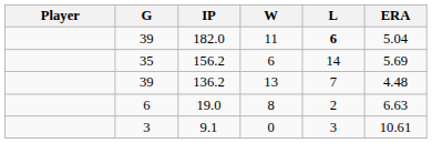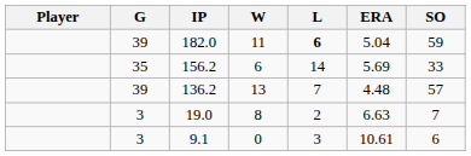 <table class="wikitable sortable">
 <tr>
 <th bgcolor="#DDDDFF" width="16%">Player</th>
 <th bgcolor="#DDDDFF" width="9%">G</th>
 <th bgcolor="#DDDDFF" width="9%">IP</th>
 <th bgcolor="#DDDDFF" width="9%">W</th>
 <th bgcolor="#DDDDFF" width="9%">L</th>
 <th bgcolor="#DDDDFF" width="9%">ERA</th>
+<th bgcolor="#DDDDFF" width="9%">SO</th>
 </tr>
 <tr align="center">
 <td></td>
 <td>39</td>
 <td>182.0</td>
 <td>11</td>
 <td><strong>6</strong></td>
 <td>5.04</td>
+<td>59</td>
 </tr>
 <tr align="center">
 <td></td>
 <td>35</td>
 <td>156.2</td>
 <td>6</td>
 <td>14</td>
 <td>5.69</td>
+<td>33</td>
 </tr>
 <tr align="center">
 <td></td>
 <td>39</td>
 <td>136.2</td>
 <td>13</td>
 <td>7</td>
 <td>4.48</td>
+<td>57</td>
 </tr>
 <tr align="center">
 <td></td>
-<td>6</td>
+<td>3</td>
 <td>19.0</td>
 <td>8</td>
 <td>2</td>
 <td>6.63</td>
+<td>7</td>
 </tr>
 <tr align="center">
 <td></td>
 <td>3</td>
 <td>9.1</td>
 <td>0</td>
 <td>3</td>
 <td>10.61</td>
+<td>6</td>
 </tr>
 </table>
